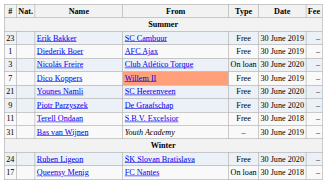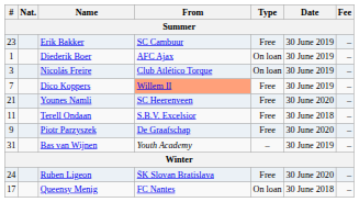 <table class="wikitable sortable" style="font-size:85%;">
 <tr>
 <th>#</th>
 <th>Nat.</th>
 <th width="140">Name</th>
 <th width="170">From</th>
 <th>Type</th>
 <th>Date</th>
 <th>Fee</th>
 </tr>
 <tr>
 <th colspan=7>Summer</th>
 </tr>
 <tr bgcolor="#EBF1F6">
 <td align=center>23</td>
 <td align=center></td>
 <td><a href='#'>Erik Bakker</a></td>
 <td> <a href='#'>SC Cambuur</a></td>
 <td align=center>Free</td>
 <td align=center>30 June 2019</td>
 <td align=right>–</td>
 </tr>
 <tr>
 <td align=center>1</td>
 <td align=center></td>
 <td><a href='#'>Diederik Boer</a></td>
 <td> <a href='#'>AFC Ajax</a></td>
-<td align=center>Free</td>
+<td align=center>On loan</td>
 <td align=center>30 June 2019</td>
 <td align=right>–</td>
 </tr>
 <tr bgcolor="#EBF1F6">
 <td align=center>3</td>
 <td align=center></td>
 <td><a href='#'>Nicolás Freire</a></td>
 <td> <a href='#'>Club Atlético Torque</a></td>
 <td align=center>On loan</td>
-<td align=center>30 June 2020</td>
+<td align=center>30 June 2019</td>
 <td align=right>–</td>
 </tr>
 <tr>
 <td align=center>7</td>
 <td align=center></td>
 <td><a href='#'>Dico Koppers</a></td>
 <td style="background: lightsalmon;"> <a href='#'>Willem II</a></td>
 <td align=center>Free</td>
 <td align=center>30 June 2019</td>
 <td align=right>–</td>
 </tr>
 <tr bgcolor="#EBF1F6">
 <td align=center>21</td>
 <td align=center></td>
 <td><a href='#'>Younes Namli</a></td>
 <td> <a href='#'>SC Heerenveen</a></td>
 <td align=center>Free</td>
 <td align=center>30 June 2020</td>
 <td align=right>–</td>
 </tr>
+<tr>
+<td align=center>11</td>
+<td align=center></td>
+<td><a href='#'>Terell Ondaan</a></td>
+<td> <a href='#'>S.B.V. Excelsior</a></td>
+<td align=center>Free</td>
+<td align=center>30 June 2018</td>
+<td align=right>–</td>
+</tr>
 <tr bgcolor="#EBF1F6">
 <td align=center>9</td>
 <td align=center></td>
 <td><a href='#'>Piotr Parzyszek</a></td>
 <td> <a href='#'>De Graafschap</a></td>
 <td align=center>Free</td>
 <td align=center>30 June 2020</td>
-<td align=right>–</td>
-</tr>
-<tr>
-<td align=center>11</td>
-<td align=center></td>
-<td><a href='#'>Terell Ondaan</a></td>
-<td> <a href='#'>S.B.V. Excelsior</a></td>
-<td align=center>Free</td>
-<td align=center>30 June 2018</td>
 <td align=right>–</td>
 </tr>
 <tr>
 <td align=center>31</td>
 <td align=center></td>
 <td><a href='#'>Bas van Wijnen</a></td>
 <td><em>Youth Academy</em></td>
 <td align=center>–</td>
 <td align=center>30 June 2019</td>
 <td align=right>–</td>
 </tr>
 <tr>
 <th colspan=7>Winter</th>
 </tr>
 <tr bgcolor="#EBF1F6">
 <td align=center>24</td>
 <td align=center></td>
 <td><a href='#'>Ruben Ligeon</a></td>
 <td> <a href='#'>ŠK Slovan Bratislava</a></td>
 <td align=center>Free</td>
 <td align=center>30 June 2020</td>
 <td align=right>–</td>
 </tr>
 <tr>
 <td align=center>17</td>
 <td align=center></td>
 <td><a href='#'>Queensy Menig</a></td>
 <td> <a href='#'>FC Nantes</a></td>
 <td align=center>On loan</td>
 <td align=center>30 June 2018</td>
 <td align=right>–</td>
 </tr>
 </table>
